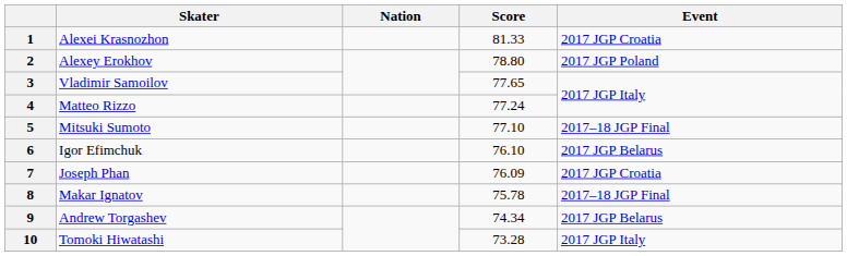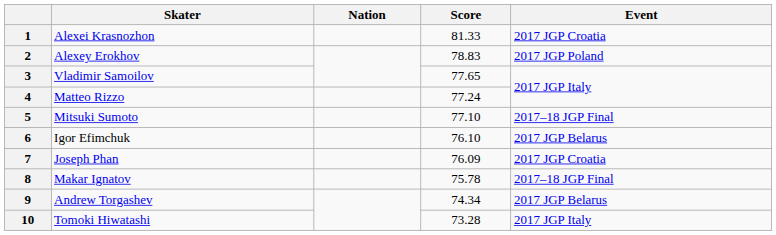 <table class="wikitable sortable" style="text-align:left; width:75%">
 <tr>
 <th scope="col"></th>
 <th scope="col">Skater</th>
 <th scope="col">Nation</th>
 <th scope="col">Score</th>
 <th scope="col">Event</th>
 </tr>
 <tr>
 <th scope="row">1</th>
 <td><a href='#'>Alexei Krasnozhon</a></td>
 <td></td>
 <td style="text-align:center;">81.33</td>
 <td><a href='#'>2017 JGP Croatia</a></td>
 </tr>
 <tr>
 <th scope="row">2</th>
 <td><a href='#'>Alexey Erokhov</a></td>
 <td rowspan="2"></td>
-<td style="text-align:center;">78.80</td>
+<td style="text-align:center;">78.83</td>
 <td><a href='#'>2017 JGP Poland</a></td>
 </tr>
 <tr>
 <th scope="row">3</th>
 <td><a href='#'>Vladimir Samoilov</a></td>
 <td style="text-align:center;">77.65</td>
 <td rowspan="2"><a href='#'>2017 JGP Italy</a></td>
 </tr>
 <tr>
 <th scope="row">4</th>
 <td><a href='#'>Matteo Rizzo</a></td>
 <td></td>
 <td style="text-align:center;">77.24</td>
 </tr>
 <tr>
 <th scope="row">5</th>
 <td><a href='#'>Mitsuki Sumoto</a></td>
 <td></td>
 <td style="text-align:center;">77.10</td>
 <td><a href='#'>2017–18 JGP Final</a></td>
 </tr>
 <tr>
 <th scope="row">6</th>
 <td>Igor Efimchuk</td>
 <td></td>
 <td style="text-align:center;">76.10</td>
 <td><a href='#'>2017 JGP Belarus</a></td>
 </tr>
 <tr>
 <th scope="row">7</th>
 <td><a href='#'>Joseph Phan</a></td>
 <td></td>
 <td style="text-align:center;">76.09</td>
 <td><a href='#'>2017 JGP Croatia</a></td>
 </tr>
 <tr>
 <th scope="row">8</th>
 <td><a href='#'>Makar Ignatov</a></td>
 <td></td>
 <td style="text-align:center;">75.78</td>
 <td><a href='#'>2017–18 JGP Final</a></td>
 </tr>
 <tr>
 <th scope="row">9</th>
 <td><a href='#'>Andrew Torgashev</a></td>
 <td rowspan="2"></td>
 <td style="text-align:center;">74.34</td>
 <td><a href='#'>2017 JGP Belarus</a></td>
 </tr>
 <tr>
 <th scope="row">10</th>
 <td><a href='#'>Tomoki Hiwatashi</a></td>
 <td style="text-align:center;">73.28</td>
 <td><a href='#'>2017 JGP Italy</a></td>
 </tr>
 </table>
